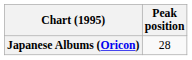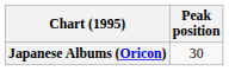 <table class="wikitable plainrowheaders" style="text-align:center">
 <tr>
 <th scope="col">Chart (1995)</th>
 <th scope="col">Peak<br>position</th>
 </tr>
 <tr>
 <th scope="row">Japanese Albums (<a href='#'>Oricon</a>)</th>
-<td>28</td>
+<td>30</td>
 </tr>
 </table>
